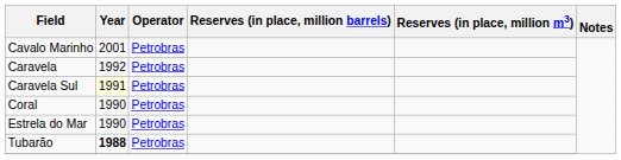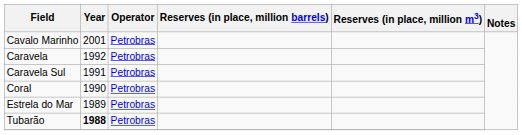 <table class="wikitable sortable mw-collapsible">
 <tr>
 <th>Field</th>
 <th>Year</th>
 <th>Operator</th>
 <th>Reserves (in place, million <a href='#'>barrels</a>)</th>
 <th>Reserves (in place, million <a href='#'>m<sup>3</sup></a>)</th>
 <th class=unsortable><br>Notes</th>
 </tr>
 <tr>
 <td>Cavalo Marinho</td>
 <td>2001</td>
 <td><a href='#'>Petrobras</a></td>
 <td></td>
 <td></td>
 </tr>
 <tr>
 <td>Caravela</td>
 <td>1992</td>
 <td><a href='#'>Petrobras</a></td>
 <td></td>
 <td></td>
 </tr>
 <tr>
 <td>Caravela Sul</td>
-<td style="background: lightyellow;">1991</td>
+<td>1991</td>
 <td><a href='#'>Petrobras</a></td>
 <td></td>
 <td></td>
 </tr>
 <tr>
 <td>Coral</td>
 <td>1990</td>
 <td><a href='#'>Petrobras</a></td>
 <td></td>
 <td></td>
 </tr>
 <tr>
 <td>Estrela do Mar</td>
-<td>1990</td>
+<td>1989</td>
 <td><a href='#'>Petrobras</a></td>
 <td></td>
 <td></td>
 </tr>
 <tr>
 <td>Tubarão</td>
 <td><strong>1988</strong></td>
 <td><a href='#'>Petrobras</a></td>
 <td></td>
 <td></td>
 </tr>
 <tr>
 </tr>
 </table>
